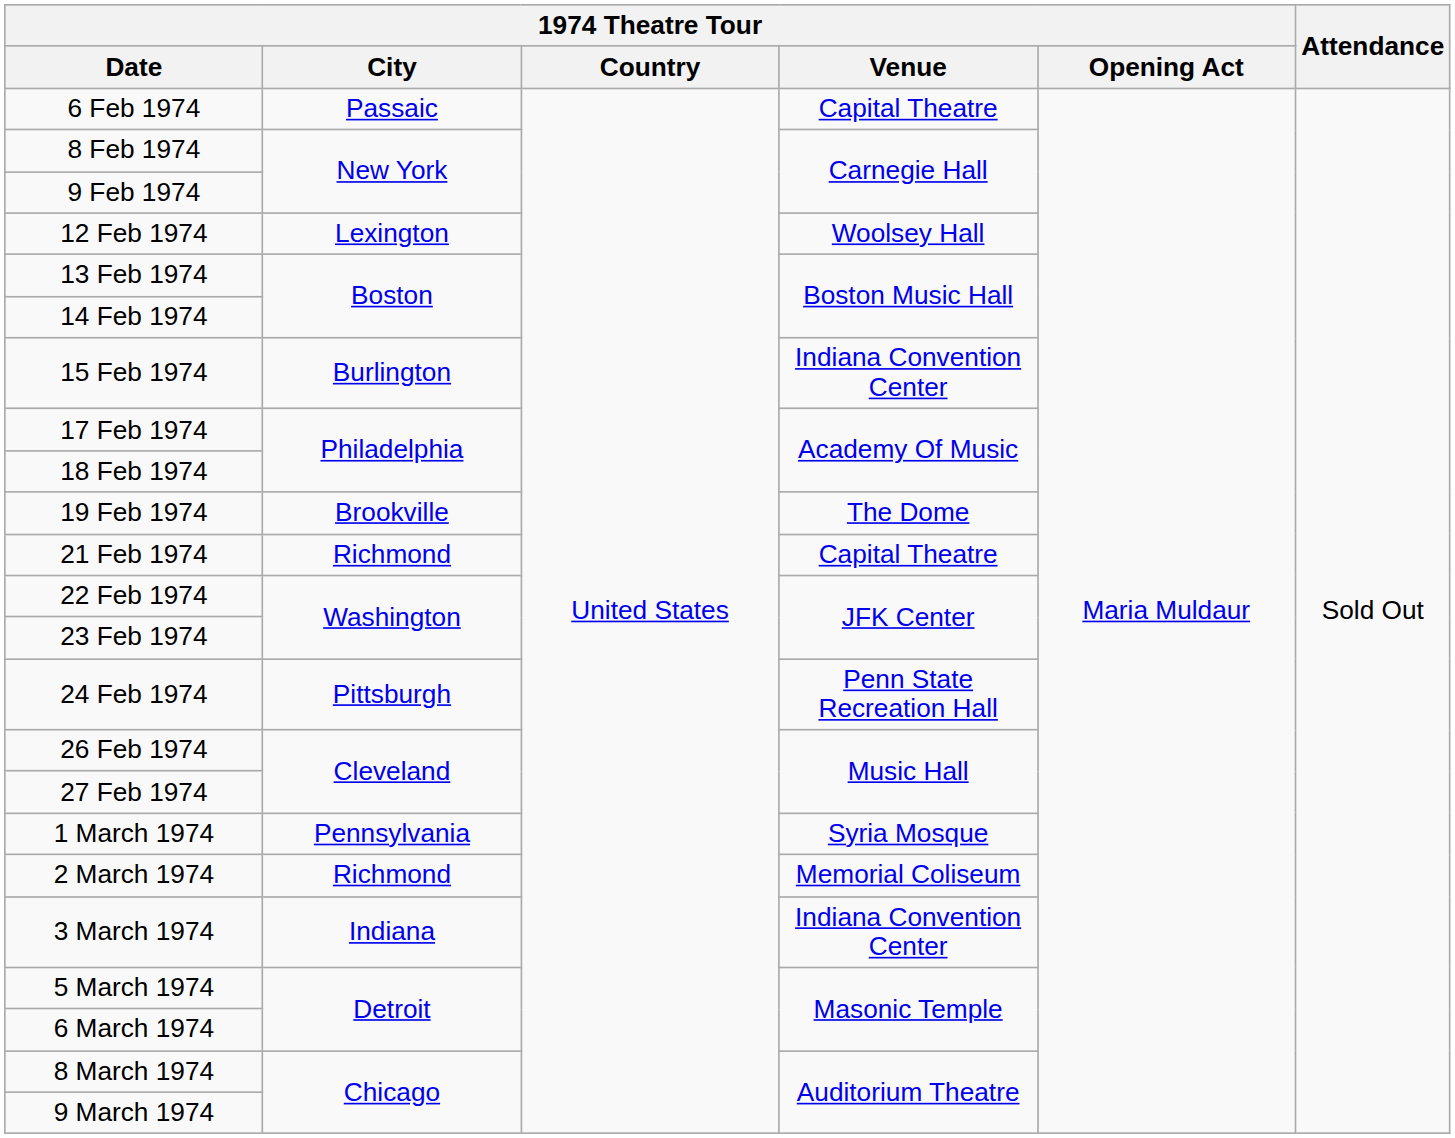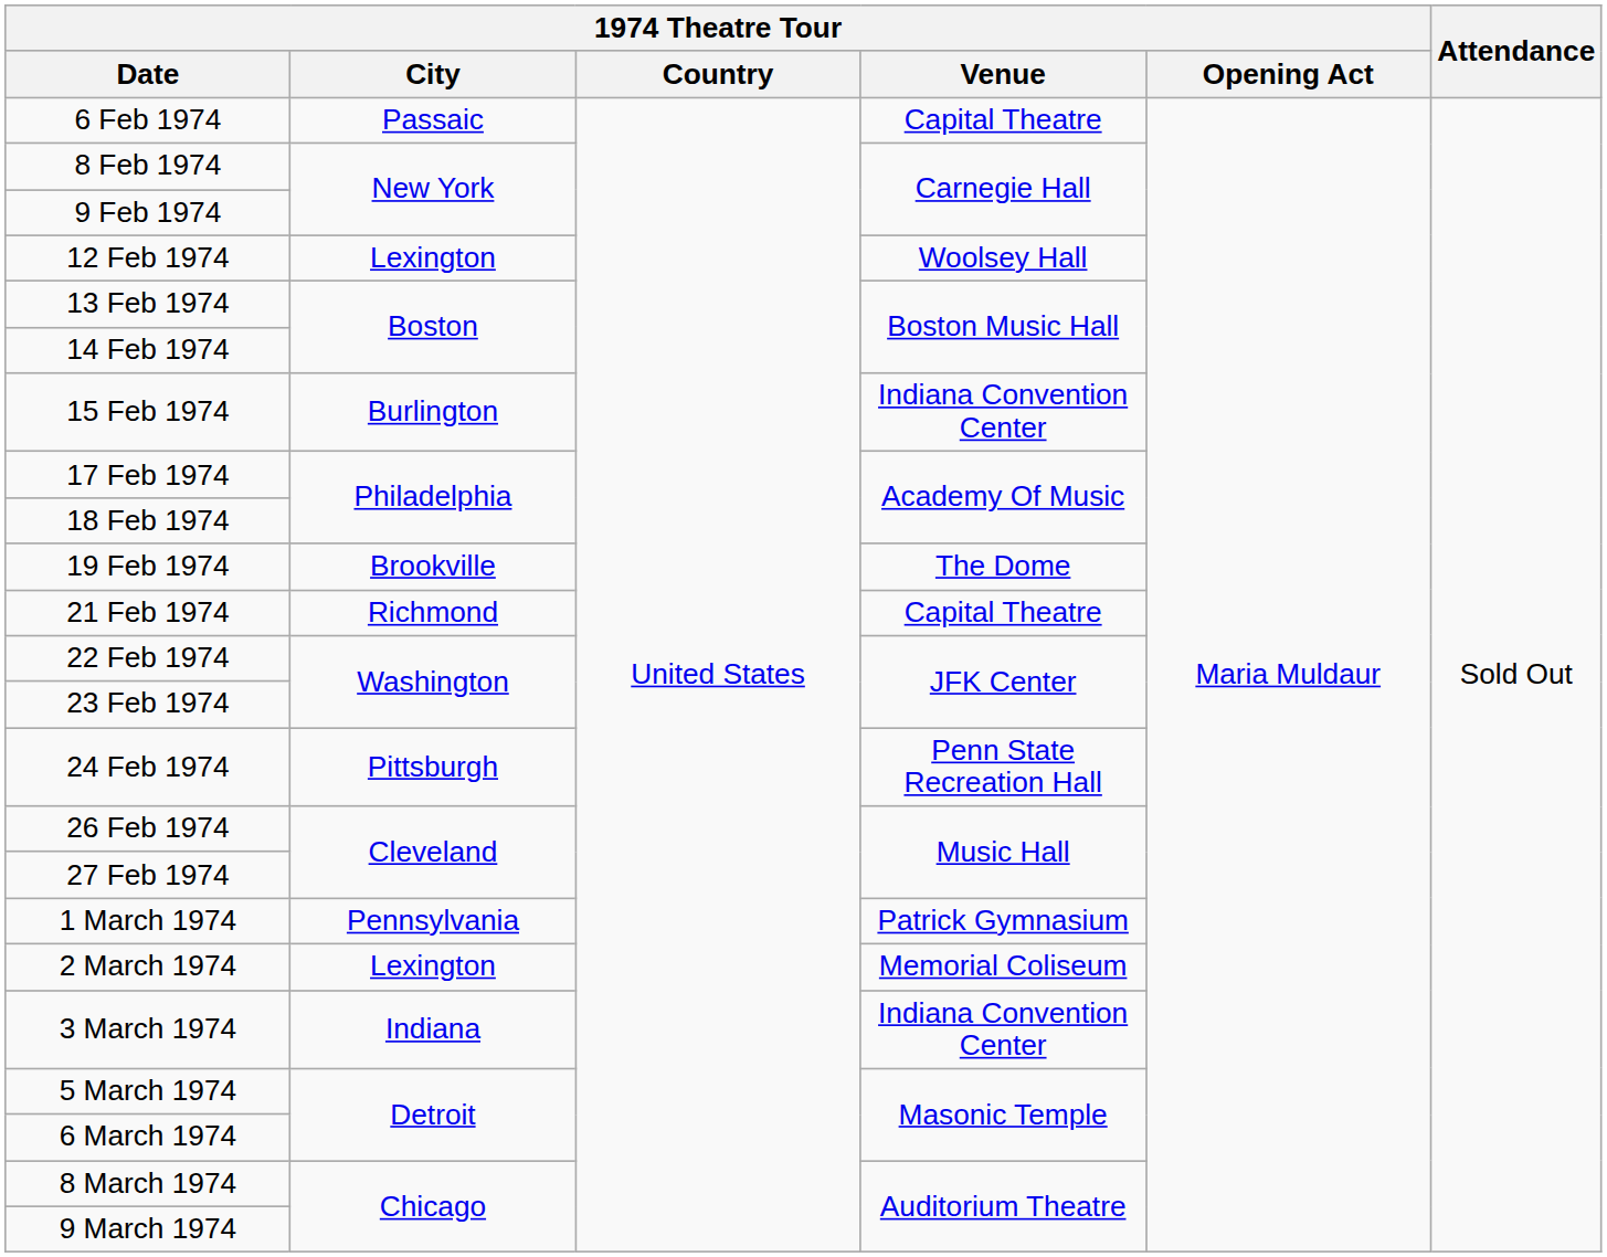 <table class="wikitable" style="text-align:center;">
 <tr>
 <th colspan="5">1974 Theatre Tour</th>
 <th rowspan="2">Attendance</th>
 </tr>
 <tr>
 <th width="150">Date</th>
 <th width="150">City</th>
 <th width="150">Country</th>
 <th width="150">Venue</th>
 <th width="150">Opening Act</th>
 </tr>
 <tr>
 <td>6 Feb 1974</td>
 <td><a href='#'>Passaic</a></td>
 <td rowspan="23"><a href='#'>United States</a></td>
 <td><a href='#'>Capital Theatre</a></td>
 <td rowspan="23"><a href='#'>Maria Muldaur</a></td>
 <td rowspan="23">Sold Out</td>
 </tr>
 <tr>
 <td>8 Feb 1974</td>
 <td rowspan="2"><a href='#'>New York</a></td>
 <td rowspan="2"><a href='#'>Carnegie Hall</a></td>
 </tr>
 <tr>
 <td>9 Feb 1974</td>
 </tr>
 <tr>
 <td>12 Feb 1974</td>
 <td><a href='#'>Lexington</a></td>
 <td><a href='#'>Woolsey Hall</a></td>
 </tr>
 <tr>
 <td>13 Feb 1974</td>
 <td rowspan="2"><a href='#'>Boston</a></td>
 <td rowspan="2"><a href='#'>Boston Music Hall</a></td>
 </tr>
 <tr>
 <td>14 Feb 1974</td>
 </tr>
 <tr>
 <td>15 Feb 1974</td>
 <td><a href='#'>Burlington</a></td>
 <td><a href='#'>Indiana Convention Center</a></td>
 </tr>
 <tr>
 <td>17 Feb 1974</td>
 <td rowspan="2"><a href='#'>Philadelphia</a></td>
 <td rowspan="2"><a href='#'>Academy Of Music</a></td>
 </tr>
 <tr>
 <td>18 Feb 1974</td>
 </tr>
 <tr>
 <td>19 Feb 1974</td>
 <td><a href='#'>Brookville</a></td>
 <td><a href='#'>The Dome</a></td>
 </tr>
 <tr>
 <td>21 Feb 1974</td>
 <td><a href='#'>Richmond</a></td>
 <td><a href='#'>Capital Theatre</a></td>
 </tr>
 <tr>
 <td>22 Feb 1974</td>
 <td rowspan="2"><a href='#'>Washington</a></td>
 <td rowspan="2"><a href='#'>JFK Center</a></td>
 </tr>
 <tr>
 <td>23 Feb 1974</td>
 </tr>
 <tr>
 <td>24 Feb 1974</td>
 <td><a href='#'>Pittsburgh</a></td>
 <td><a href='#'>Penn State Recreation Hall</a></td>
 </tr>
 <tr>
 <td>26 Feb 1974</td>
 <td rowspan="2"><a href='#'>Cleveland</a></td>
 <td rowspan="2"><a href='#'>Music Hall</a></td>
 </tr>
 <tr>
 <td>27 Feb 1974</td>
 </tr>
 <tr>
 <td>1 March 1974</td>
 <td><a href='#'>Pennsylvania</a></td>
-<td><a href='#'>Syria Mosque</a></td>
+<td><a href='#'>Patrick Gymnasium</a></td>
 </tr>
 <tr>
 <td>2 March 1974</td>
-<td><a href='#'>Richmond</a></td>
+<td><a href='#'>Lexington</a></td>
 <td><a href='#'>Memorial Coliseum</a></td>
 </tr>
 <tr>
 <td>3 March 1974</td>
 <td><a href='#'>Indiana</a></td>
 <td><a href='#'>Indiana Convention Center</a></td>
 </tr>
 <tr>
 <td>5 March 1974</td>
 <td rowspan="2"><a href='#'>Detroit</a></td>
 <td rowspan="2"><a href='#'>Masonic Temple</a></td>
 </tr>
 <tr>
 <td>6 March 1974</td>
 </tr>
 <tr>
 <td>8 March 1974</td>
 <td rowspan="2"><a href='#'>Chicago</a></td>
 <td rowspan="2"><a href='#'>Auditorium Theatre</a></td>
 </tr>
 <tr>
 <td>9 March 1974</td>
 </tr>
 </table>
